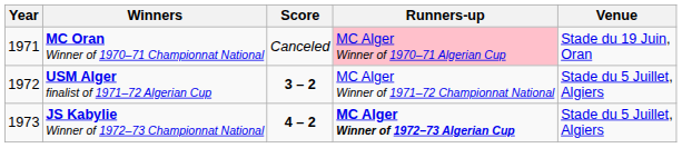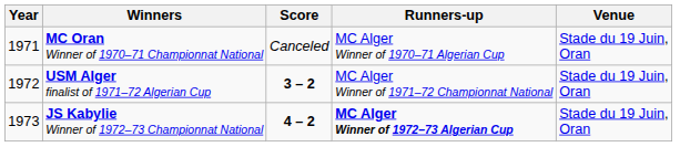 <table class="wikitable">
 <tr>
 <th>Year</th>
 <th>Winners</th>
 <th>Score</th>
 <th>Runners-up</th>
 <th>Venue</th>
 </tr>
 <tr>
 <td>1971</td>
 <td><strong><a href='#'>MC Oran</a></strong><br><small><em>Winner of <a href='#'>1970–71 Championnat National</a></em></small></td>
 <td align=center><em>Canceled</em></td>
-<td style="background: pink;"><a href='#'>MC Alger</a><br><small><em>Winner of <a href='#'>1970–71 Algerian Cup</a></em></small></td>
+<td><a href='#'>MC Alger</a><br><small><em>Winner of <a href='#'>1970–71 Algerian Cup</a></em></small></td>
 <td><a href='#'>Stade du 19 Juin</a>, <br><a href='#'>Oran</a></td>
 </tr>
 <tr>
 <td>1972</td>
 <td><strong><a href='#'>USM Alger</a></strong><br><small><em>finalist of <a href='#'>1971–72 Algerian Cup</a></em></small></td>
 <td align=center><strong>3 – 2</strong></td>
 <td><a href='#'>MC Alger</a><br><small><em>Winner of <a href='#'>1971–72 Championnat National</a></em></small></td>
-<td><a href='#'>Stade du 5 Juillet</a>, <br><a href='#'>Algiers</a></td>
+<td><a href='#'>Stade du 19 Juin</a>, <br><a href='#'>Oran</a></td>
 </tr>
 <tr>
 <td>1973</td>
 <td><strong><a href='#'>JS Kabylie</a></strong><br><small><em>Winner of <a href='#'>1972–73 Championnat National</a></em></small></td>
 <td align=center><strong>4 – 2</strong></td>
 <td><strong><a href='#'>MC Alger</a><br><small><em>Winner of <a href='#'>1972–73 Algerian Cup</a></em></small></strong></td>
-<td><a href='#'>Stade du 5 Juillet</a>, <br><a href='#'>Algiers</a></td>
+<td><a href='#'>Stade du 19 Juin</a>, <br><a href='#'>Oran</a></td>
 </tr>
 </table>
